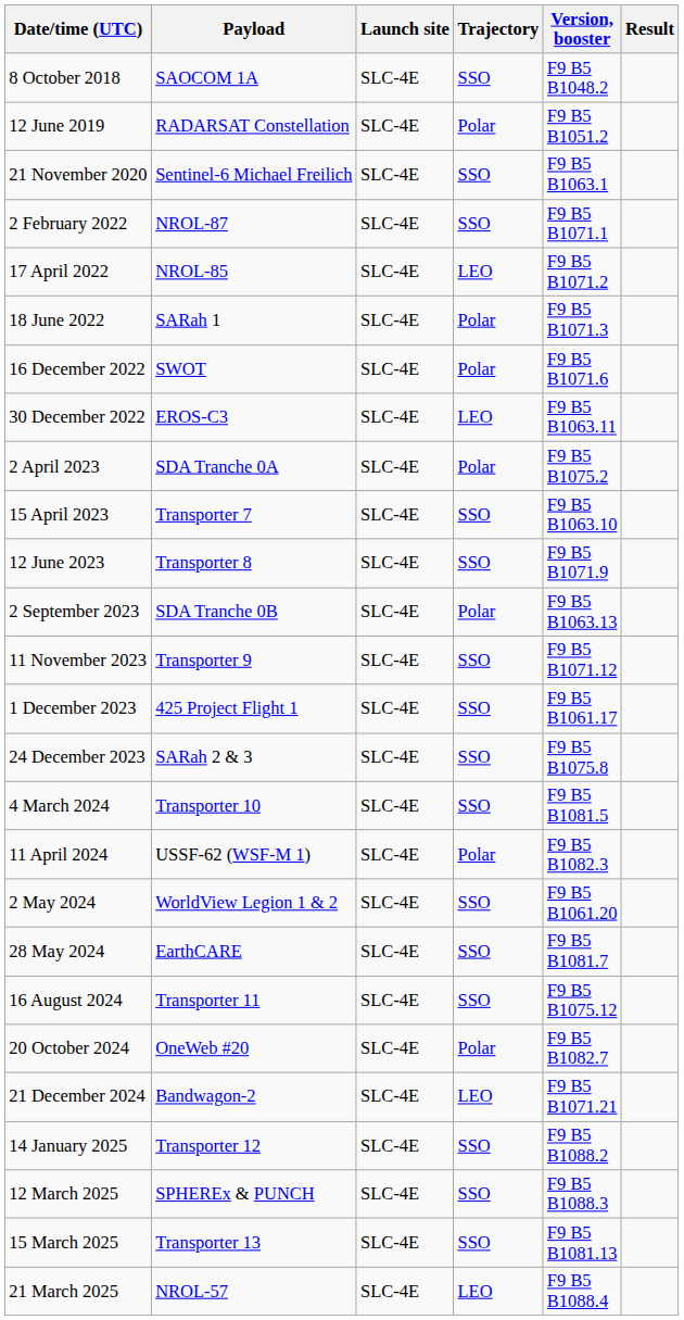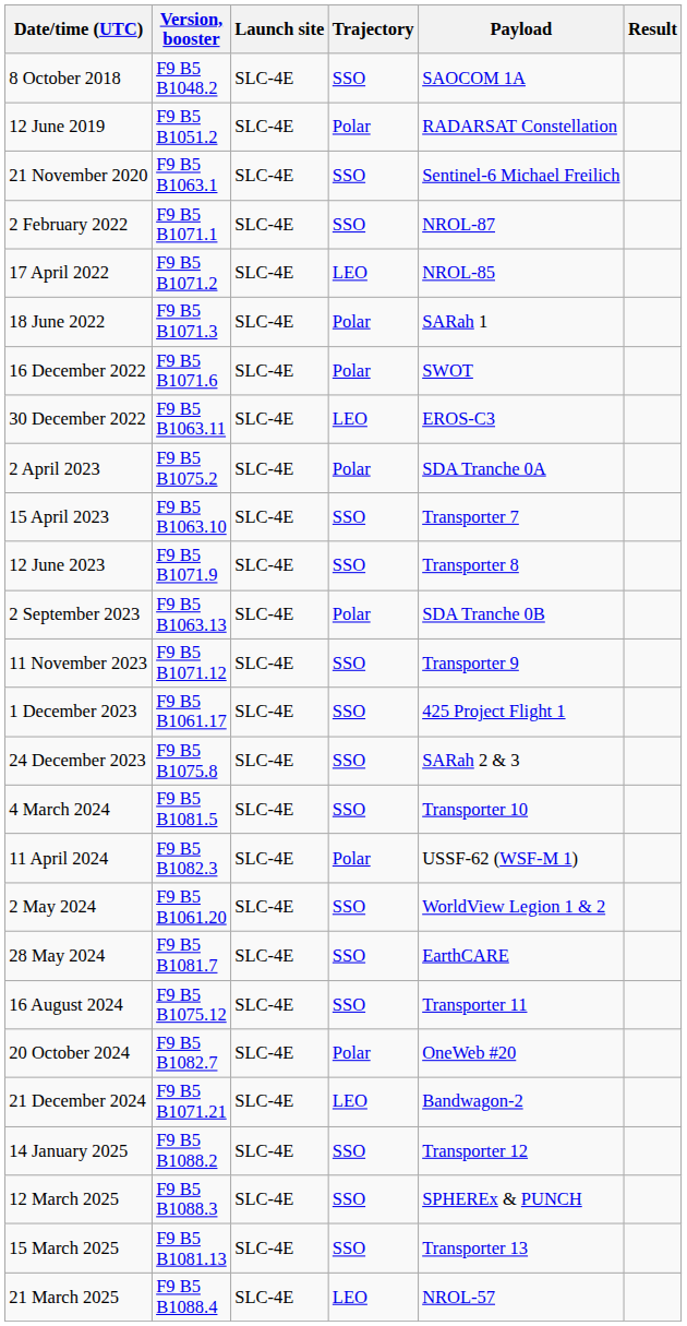 <table class="wikitable sortable mw-collapsible sticky-header" border="1">
 <tr>
 <th>Date/time (<a href='#'>UTC</a>)</th>
-<th>Payload</th>
+<th><a href='#'>Version,<br>booster</a></th>
 <th>Launch site</th>
 <th>Trajectory</th>
-<th><a href='#'>Version,<br>booster</a></th>
+<th>Payload</th>
 <th>Result</th>
 </tr>
 <tr>
 <td>8 October 2018</td>
-<td><a href='#'>SAOCOM 1A</a></td>
+<td><a href='#'>F9 B5</a><br><a href='#'>B1048.2</a></td>
 <td>SLC-4E</td>
 <td><a href='#'>SSO</a></td>
-<td><a href='#'>F9 B5</a><br><a href='#'>B1048.2</a></td>
+<td><a href='#'>SAOCOM 1A</a></td>
 <td></td>
 </tr>
 <tr>
 <td>12 June 2019</td>
-<td><a href='#'>RADARSAT Constellation</a></td>
+<td><a href='#'>F9 B5</a><br><a href='#'>B1051.2</a></td>
 <td>SLC-4E</td>
 <td><a href='#'>Polar</a></td>
-<td><a href='#'>F9 B5</a><br><a href='#'>B1051.2</a></td>
+<td><a href='#'>RADARSAT Constellation</a></td>
 <td></td>
 </tr>
 <tr>
 <td>21 November 2020</td>
-<td><a href='#'>Sentinel-6 Michael Freilich</a></td>
+<td><a href='#'>F9 B5</a><br><a href='#'>B1063.1</a></td>
 <td>SLC-4E</td>
 <td><a href='#'>SSO</a></td>
-<td><a href='#'>F9 B5</a><br><a href='#'>B1063.1</a></td>
+<td><a href='#'>Sentinel-6 Michael Freilich</a></td>
 <td></td>
 </tr>
 <tr>
 <td>2 February 2022</td>
-<td><a href='#'>NROL-87</a></td>
+<td><a href='#'>F9 B5</a><br><a href='#'>B1071.1</a></td>
 <td>SLC-4E</td>
 <td><a href='#'>SSO</a></td>
-<td><a href='#'>F9 B5</a><br><a href='#'>B1071.1</a></td>
+<td><a href='#'>NROL-87</a></td>
 <td></td>
 </tr>
 <tr>
 <td>17 April 2022</td>
-<td><a href='#'>NROL-85</a></td>
+<td><a href='#'>F9 B5</a><br><a href='#'>B1071.2</a></td>
 <td>SLC-4E</td>
 <td><a href='#'>LEO</a></td>
-<td><a href='#'>F9 B5</a><br><a href='#'>B1071.2</a></td>
+<td><a href='#'>NROL-85</a></td>
 <td></td>
 </tr>
 <tr>
 <td>18 June 2022</td>
-<td><a href='#'>SARah</a> 1</td>
+<td><a href='#'>F9 B5</a><br><a href='#'>B1071.3</a></td>
 <td>SLC-4E</td>
 <td><a href='#'>Polar</a></td>
-<td><a href='#'>F9 B5</a><br><a href='#'>B1071.3</a></td>
+<td><a href='#'>SARah</a> 1</td>
 <td></td>
 </tr>
 <tr>
 <td>16 December 2022</td>
-<td><a href='#'>SWOT</a></td>
+<td><a href='#'>F9 B5</a><br><a href='#'>B1071.6</a></td>
 <td>SLC-4E</td>
 <td><a href='#'>Polar</a></td>
-<td><a href='#'>F9 B5</a><br><a href='#'>B1071.6</a></td>
+<td><a href='#'>SWOT</a></td>
 <td></td>
 </tr>
 <tr>
 <td>30 December 2022</td>
-<td><a href='#'>EROS-C3</a></td>
+<td><a href='#'>F9 B5</a><br><a href='#'>B1063.11</a></td>
 <td>SLC-4E</td>
 <td><a href='#'>LEO</a></td>
-<td><a href='#'>F9 B5</a><br><a href='#'>B1063.11</a></td>
+<td><a href='#'>EROS-C3</a></td>
 <td></td>
 </tr>
 <tr>
 <td>2 April 2023</td>
-<td><a href='#'>SDA Tranche 0A</a></td>
+<td><a href='#'>F9 B5</a><br><a href='#'>B1075.2</a></td>
 <td>SLC-4E</td>
 <td><a href='#'>Polar</a></td>
-<td><a href='#'>F9 B5</a><br><a href='#'>B1075.2</a></td>
+<td><a href='#'>SDA Tranche 0A</a></td>
 <td></td>
 </tr>
 <tr>
 <td>15 April 2023</td>
-<td><a href='#'>Transporter 7</a></td>
+<td><a href='#'>F9 B5</a><br><a href='#'>B1063.10</a></td>
 <td>SLC-4E</td>
 <td><a href='#'>SSO</a></td>
-<td><a href='#'>F9 B5</a><br><a href='#'>B1063.10</a></td>
+<td><a href='#'>Transporter 7</a></td>
 <td></td>
 </tr>
 <tr>
 <td>12 June 2023</td>
-<td><a href='#'>Transporter 8</a></td>
+<td><a href='#'>F9 B5</a><br><a href='#'>B1071.9</a></td>
 <td>SLC-4E</td>
 <td><a href='#'>SSO</a></td>
-<td><a href='#'>F9 B5</a><br><a href='#'>B1071.9</a></td>
+<td><a href='#'>Transporter 8</a></td>
 <td></td>
 </tr>
 <tr>
 <td>2 September 2023</td>
-<td><a href='#'>SDA Tranche 0B</a></td>
+<td><a href='#'>F9 B5</a><br><a href='#'>B1063.13</a></td>
 <td>SLC-4E</td>
 <td><a href='#'>Polar</a></td>
-<td><a href='#'>F9 B5</a><br><a href='#'>B1063.13</a></td>
+<td><a href='#'>SDA Tranche 0B</a></td>
 <td></td>
 </tr>
 <tr>
 <td>11 November 2023</td>
-<td><a href='#'>Transporter 9</a></td>
+<td><a href='#'>F9 B5</a><br><a href='#'>B1071.12</a></td>
 <td>SLC-4E</td>
 <td><a href='#'>SSO</a></td>
-<td><a href='#'>F9 B5</a><br><a href='#'>B1071.12</a></td>
+<td><a href='#'>Transporter 9</a></td>
 <td></td>
 </tr>
 <tr>
 <td>1 December 2023</td>
-<td><a href='#'>425 Project Flight 1</a></td>
+<td><a href='#'>F9 B5</a><br><a href='#'>B1061.17</a></td>
 <td>SLC-4E</td>
 <td><a href='#'>SSO</a></td>
-<td><a href='#'>F9 B5</a><br><a href='#'>B1061.17</a></td>
+<td><a href='#'>425 Project Flight 1</a></td>
 <td></td>
 </tr>
 <tr>
 <td>24 December 2023</td>
-<td><a href='#'>SARah</a> 2 & 3</td>
+<td><a href='#'>F9 B5</a><br><a href='#'>B1075.8</a></td>
 <td>SLC-4E</td>
 <td><a href='#'>SSO</a></td>
-<td><a href='#'>F9 B5</a><br><a href='#'>B1075.8</a></td>
+<td><a href='#'>SARah</a> 2 & 3</td>
 <td></td>
 </tr>
 <tr>
 <td>4 March 2024</td>
-<td><a href='#'>Transporter 10</a></td>
+<td><a href='#'>F9 B5</a><br><a href='#'>B1081.5</a></td>
 <td>SLC-4E</td>
 <td><a href='#'>SSO</a></td>
-<td><a href='#'>F9 B5</a><br><a href='#'>B1081.5</a></td>
+<td><a href='#'>Transporter 10</a></td>
 <td></td>
 </tr>
 <tr>
 <td>11 April 2024</td>
-<td>USSF-62 (<a href='#'>WSF-M 1</a>)</td>
+<td><a href='#'>F9 B5</a><br><a href='#'>B1082.3</a></td>
 <td>SLC-4E</td>
 <td><a href='#'>Polar</a></td>
-<td><a href='#'>F9 B5</a><br><a href='#'>B1082.3</a></td>
+<td>USSF-62 (<a href='#'>WSF-M 1</a>)</td>
 <td></td>
 </tr>
 <tr>
 <td>2 May 2024</td>
-<td><a href='#'>WorldView Legion 1 & 2</a></td>
+<td><a href='#'>F9 B5</a><br><a href='#'>B1061.20</a></td>
 <td>SLC-4E</td>
 <td><a href='#'>SSO</a></td>
-<td><a href='#'>F9 B5</a><br><a href='#'>B1061.20</a></td>
+<td><a href='#'>WorldView Legion 1 & 2</a></td>
 <td></td>
 </tr>
 <tr>
 <td>28 May 2024</td>
-<td><a href='#'>EarthCARE</a></td>
+<td><a href='#'>F9 B5</a><br><a href='#'>B1081.7</a></td>
 <td>SLC-4E</td>
 <td><a href='#'>SSO</a></td>
-<td><a href='#'>F9 B5</a><br><a href='#'>B1081.7</a></td>
+<td><a href='#'>EarthCARE</a></td>
 <td></td>
 </tr>
 <tr>
 <td>16 August 2024</td>
-<td><a href='#'>Transporter 11</a></td>
+<td><a href='#'>F9 B5</a><br><a href='#'>B1075.12</a></td>
 <td>SLC-4E</td>
 <td><a href='#'>SSO</a></td>
-<td><a href='#'>F9 B5</a><br><a href='#'>B1075.12</a></td>
+<td><a href='#'>Transporter 11</a></td>
 <td></td>
 </tr>
 <tr>
 <td>20 October 2024</td>
-<td><a href='#'>OneWeb #20</a></td>
+<td><a href='#'>F9 B5</a><br><a href='#'>B1082.7</a></td>
 <td>SLC-4E</td>
 <td><a href='#'>Polar</a></td>
-<td><a href='#'>F9 B5</a><br><a href='#'>B1082.7</a></td>
+<td><a href='#'>OneWeb #20</a></td>
 <td></td>
 </tr>
 <tr>
 <td>21 December 2024</td>
-<td><a href='#'>Bandwagon-2</a></td>
+<td><a href='#'>F9 B5</a><br><a href='#'>B1071.21</a></td>
 <td>SLC-4E</td>
 <td><a href='#'>LEO</a></td>
-<td><a href='#'>F9 B5</a><br><a href='#'>B1071.21</a></td>
+<td><a href='#'>Bandwagon-2</a></td>
 <td></td>
 </tr>
 <tr>
 <td>14 January 2025</td>
-<td><a href='#'>Transporter 12</a></td>
+<td><a href='#'>F9 B5</a><br><a href='#'>B1088.2</a></td>
 <td>SLC-4E</td>
 <td><a href='#'>SSO</a></td>
-<td><a href='#'>F9 B5</a><br><a href='#'>B1088.2</a></td>
+<td><a href='#'>Transporter 12</a></td>
 <td></td>
 </tr>
 <tr>
 <td>12 March 2025</td>
-<td><a href='#'>SPHEREx</a> & <a href='#'>PUNCH</a></td>
+<td><a href='#'>F9 B5</a><br><a href='#'>B1088.3</a></td>
 <td>SLC-4E</td>
 <td><a href='#'>SSO</a></td>
-<td><a href='#'>F9 B5</a><br><a href='#'>B1088.3</a></td>
+<td><a href='#'>SPHEREx</a> & <a href='#'>PUNCH</a></td>
 <td></td>
 </tr>
 <tr>
 <td>15 March 2025</td>
-<td><a href='#'>Transporter 13</a></td>
+<td><a href='#'>F9 B5</a><br><a href='#'>B1081.13</a></td>
 <td>SLC-4E</td>
 <td><a href='#'>SSO</a></td>
-<td><a href='#'>F9 B5</a><br><a href='#'>B1081.13</a></td>
+<td><a href='#'>Transporter 13</a></td>
 <td></td>
 </tr>
 <tr>
 <td>21 March 2025</td>
-<td><a href='#'>NROL-57</a></td>
+<td><a href='#'>F9 B5</a><br><a href='#'>B1088.4</a></td>
 <td>SLC-4E</td>
 <td><a href='#'>LEO</a></td>
-<td><a href='#'>F9 B5</a><br><a href='#'>B1088.4</a></td>
+<td><a href='#'>NROL-57</a></td>
 <td></td>
 </tr>
 </table>
